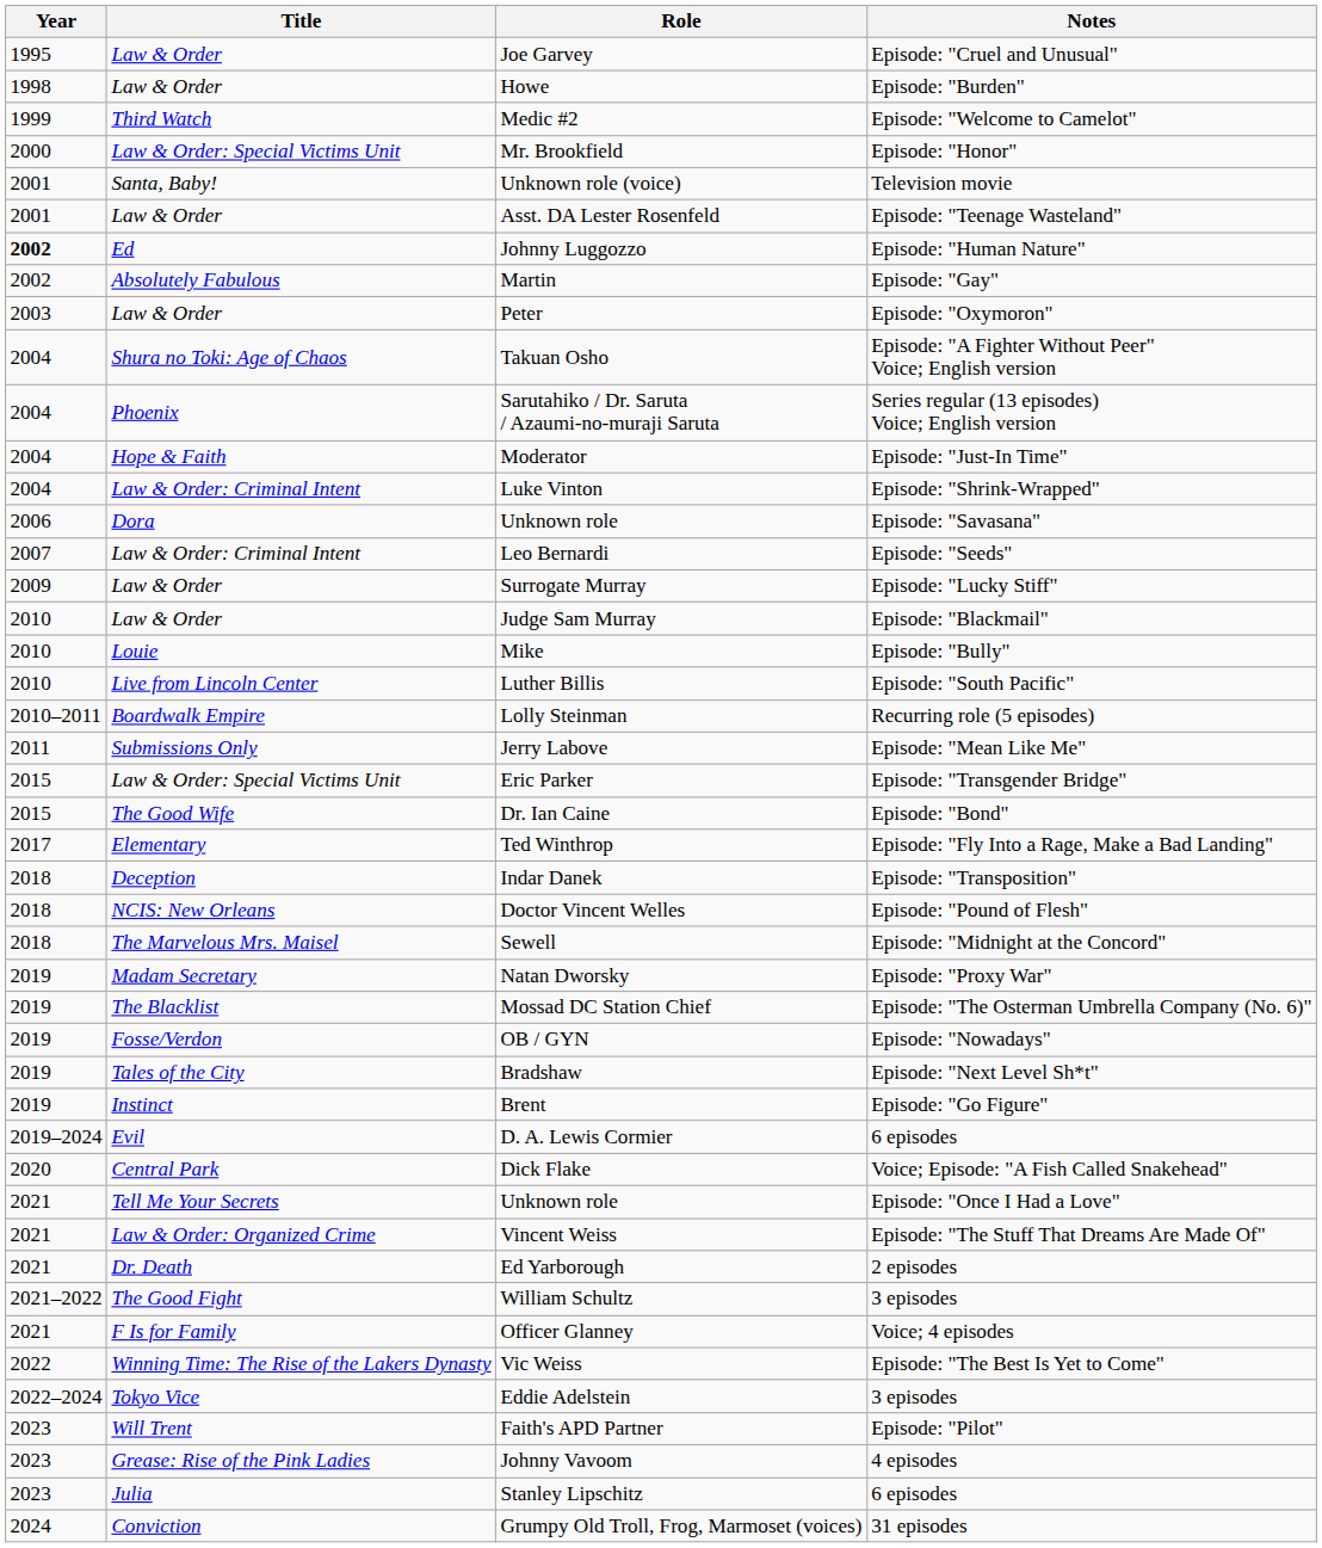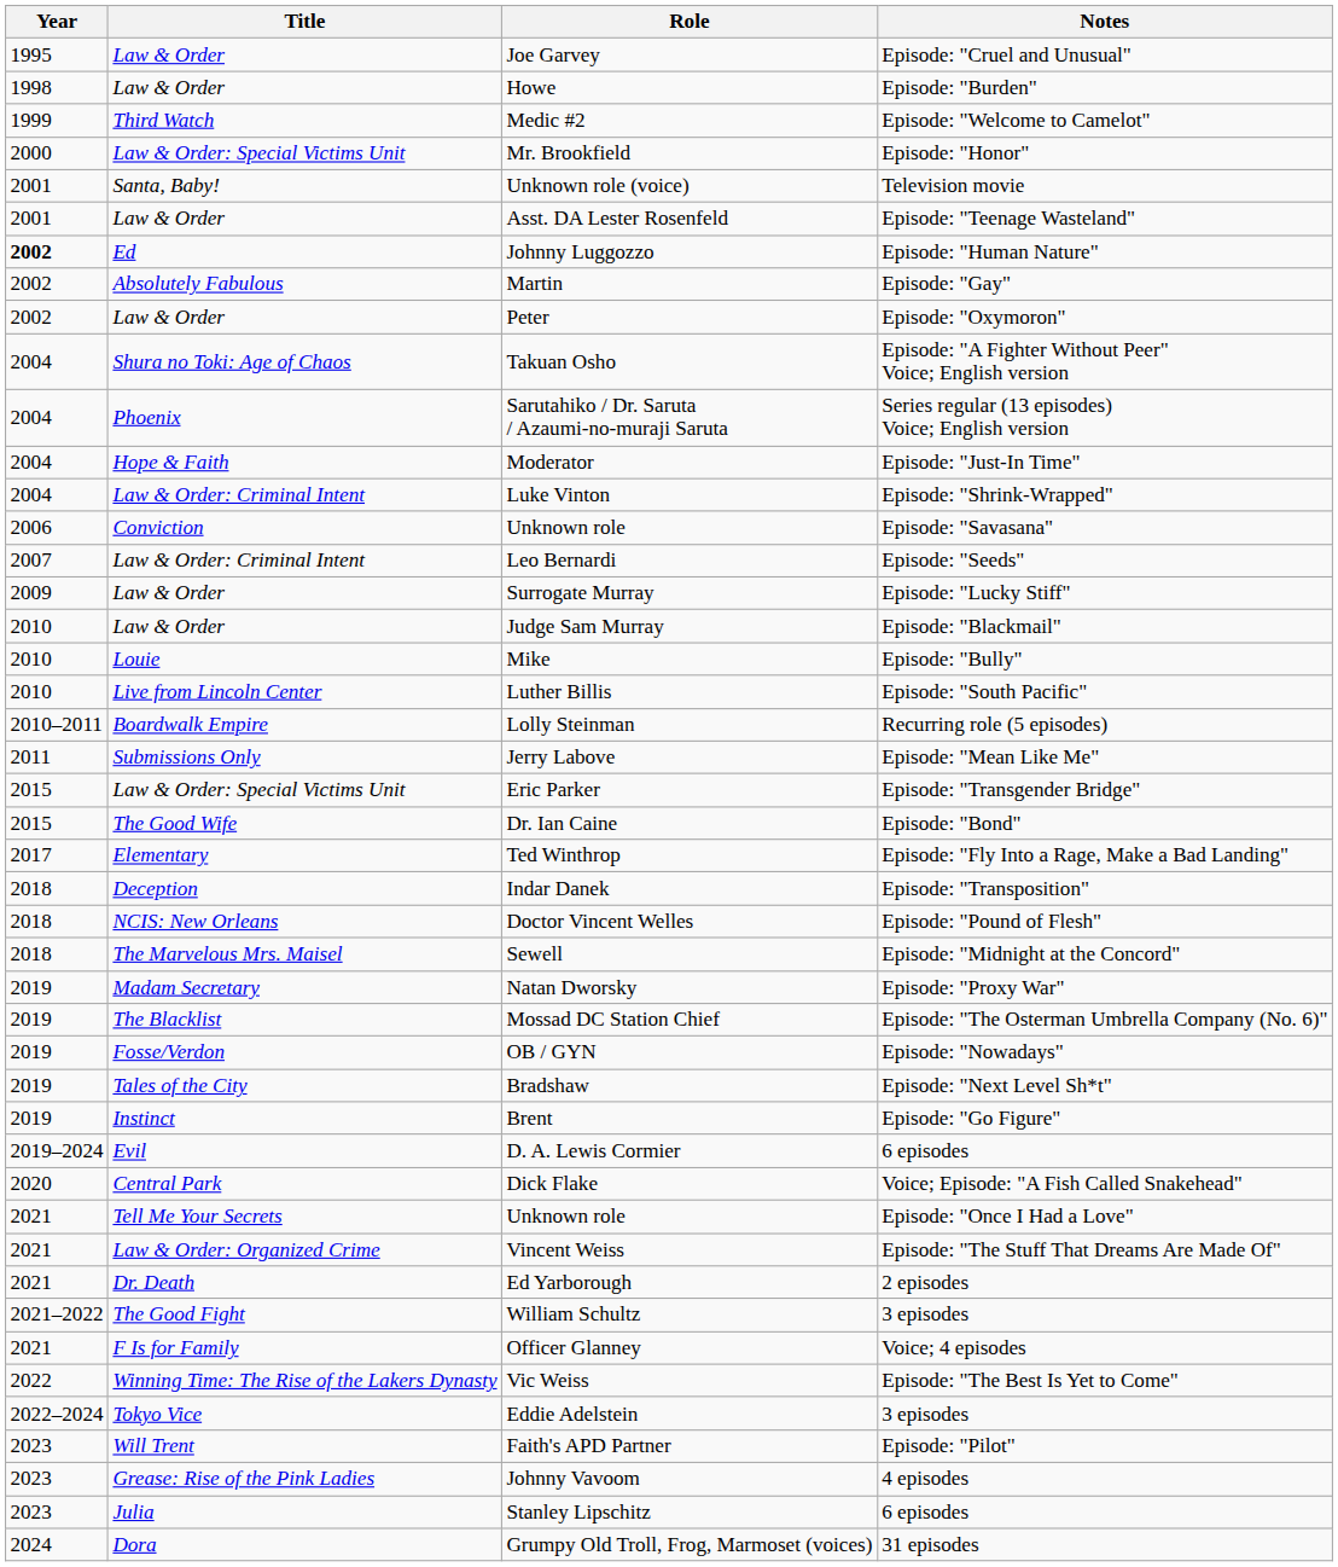 <table class="wikitable">
 <tr>
 <th>Year</th>
 <th>Title</th>
 <th>Role</th>
 <th>Notes</th>
 </tr>
 <tr>
 <td>1995</td>
 <td><em><a href='#'>Law & Order</a></em></td>
 <td>Joe Garvey</td>
 <td>Episode: "Cruel and Unusual"</td>
 </tr>
 <tr>
 <td>1998</td>
 <td><em>Law & Order</em></td>
 <td>Howe</td>
 <td>Episode: "Burden"</td>
 </tr>
 <tr>
 <td>1999</td>
 <td><em><a href='#'>Third Watch</a></em></td>
 <td>Medic #2</td>
 <td>Episode: "Welcome to Camelot"</td>
 </tr>
 <tr>
 <td>2000</td>
 <td><em><a href='#'>Law & Order: Special Victims Unit</a></em></td>
 <td>Mr. Brookfield</td>
 <td>Episode: "Honor"</td>
 </tr>
 <tr>
 <td>2001</td>
 <td><em>Santa, Baby!</em></td>
 <td>Unknown role (voice)</td>
 <td>Television movie</td>
 </tr>
 <tr>
 <td>2001</td>
 <td><em>Law & Order</em></td>
 <td>Asst. DA Lester Rosenfeld</td>
 <td>Episode: "Teenage Wasteland"</td>
 </tr>
 <tr>
 <td><strong>2002</strong></td>
 <td><em><a href='#'>Ed</a></em></td>
 <td>Johnny Luggozzo</td>
 <td>Episode: "Human Nature"</td>
 </tr>
 <tr>
 <td>2002</td>
 <td><em><a href='#'>Absolutely Fabulous</a></em></td>
 <td>Martin</td>
 <td>Episode: "Gay"</td>
 </tr>
 <tr>
-<td>2003</td>
+<td>2002</td>
 <td><em>Law & Order</em></td>
 <td>Peter</td>
 <td>Episode: "Oxymoron"</td>
 </tr>
 <tr>
 <td>2004</td>
 <td><em><a href='#'>Shura no Toki: Age of Chaos</a></em></td>
 <td>Takuan Osho</td>
 <td>Episode: "A Fighter Without Peer"<br>Voice; English version</td>
 </tr>
 <tr>
 <td>2004</td>
 <td><em><a href='#'>Phoenix</a></em></td>
 <td>Sarutahiko / Dr. Saruta <br> / Azaumi-no-muraji Saruta</td>
 <td>Series regular (13 episodes)<br>Voice; English version</td>
 </tr>
 <tr>
 <td>2004</td>
 <td><em><a href='#'>Hope & Faith</a></em></td>
 <td>Moderator</td>
 <td>Episode: "Just-In Time"</td>
 </tr>
 <tr>
 <td>2004</td>
 <td><em><a href='#'>Law & Order: Criminal Intent</a></em></td>
 <td>Luke Vinton</td>
 <td>Episode: "Shrink-Wrapped"</td>
 </tr>
 <tr>
 <td>2006</td>
-<td><em><a href='#'>Dora</a></em></td>
+<td><em><a href='#'>Conviction</a></em></td>
 <td>Unknown role</td>
 <td>Episode: "Savasana"</td>
 </tr>
 <tr>
 <td>2007</td>
 <td><em>Law & Order: Criminal Intent</em></td>
 <td>Leo Bernardi</td>
 <td>Episode: "Seeds"</td>
 </tr>
 <tr>
 <td>2009</td>
 <td><em>Law & Order</em></td>
 <td>Surrogate Murray</td>
 <td>Episode: "Lucky Stiff"</td>
 </tr>
 <tr>
 <td>2010</td>
 <td><em>Law & Order</em></td>
 <td>Judge Sam Murray</td>
 <td>Episode: "Blackmail"</td>
 </tr>
 <tr>
 <td>2010</td>
 <td><em><a href='#'>Louie</a></em></td>
 <td>Mike</td>
 <td>Episode: "Bully"</td>
 </tr>
 <tr>
 <td>2010</td>
 <td><em><a href='#'>Live from Lincoln Center</a></em></td>
 <td>Luther Billis</td>
 <td>Episode: "South Pacific"</td>
 </tr>
 <tr>
 <td>2010–2011</td>
 <td><em><a href='#'>Boardwalk Empire</a></em></td>
 <td>Lolly Steinman</td>
 <td>Recurring role (5 episodes)</td>
 </tr>
 <tr>
 <td>2011</td>
 <td><em><a href='#'>Submissions Only</a></em></td>
 <td>Jerry Labove</td>
 <td>Episode: "Mean Like Me"</td>
 </tr>
 <tr>
 <td>2015</td>
 <td><em>Law & Order: Special Victims Unit</em></td>
 <td>Eric Parker</td>
 <td>Episode: "Transgender Bridge"</td>
 </tr>
 <tr>
 <td>2015</td>
 <td><em><a href='#'>The Good Wife</a></em></td>
 <td>Dr. Ian Caine</td>
 <td>Episode: "Bond"</td>
 </tr>
 <tr>
 <td>2017</td>
 <td><em><a href='#'>Elementary</a></em></td>
 <td>Ted Winthrop</td>
 <td>Episode: "Fly Into a Rage, Make a Bad Landing"</td>
 </tr>
 <tr>
 <td>2018</td>
 <td><em><a href='#'>Deception</a></em></td>
 <td>Indar Danek</td>
 <td>Episode: "Transposition"</td>
 </tr>
 <tr>
 <td>2018</td>
 <td><em><a href='#'>NCIS: New Orleans</a></em></td>
 <td>Doctor Vincent Welles</td>
 <td>Episode: "Pound of Flesh"</td>
 </tr>
 <tr>
 <td>2018</td>
 <td><em><a href='#'>The Marvelous Mrs. Maisel</a></em></td>
 <td>Sewell</td>
 <td>Episode: "Midnight at the Concord"</td>
 </tr>
 <tr>
 <td>2019</td>
 <td><em><a href='#'>Madam Secretary</a></em></td>
 <td>Natan Dworsky</td>
 <td>Episode: "Proxy War"</td>
 </tr>
 <tr>
 <td>2019</td>
 <td><em><a href='#'>The Blacklist</a></em></td>
 <td>Mossad DC Station Chief</td>
 <td>Episode: "The Osterman Umbrella Company (No. 6)"</td>
 </tr>
 <tr>
 <td>2019</td>
 <td><em><a href='#'>Fosse/Verdon</a></em></td>
 <td>OB / GYN</td>
 <td>Episode: "Nowadays"</td>
 </tr>
 <tr>
 <td>2019</td>
 <td><em><a href='#'>Tales of the City</a></em></td>
 <td>Bradshaw</td>
 <td>Episode: "Next Level Sh*t"</td>
 </tr>
 <tr>
 <td>2019</td>
 <td><em><a href='#'>Instinct</a></em></td>
 <td>Brent</td>
 <td>Episode: "Go Figure"</td>
 </tr>
 <tr>
 <td>2019–2024</td>
 <td><em><a href='#'>Evil</a></em></td>
 <td>D. A. Lewis Cormier</td>
 <td>6 episodes</td>
 </tr>
 <tr>
 <td>2020</td>
 <td><em><a href='#'>Central Park</a></em></td>
 <td>Dick Flake</td>
 <td>Voice; Episode: "A Fish Called Snakehead"</td>
 </tr>
 <tr>
 <td>2021</td>
 <td><em><a href='#'>Tell Me Your Secrets</a></em></td>
 <td>Unknown role</td>
 <td>Episode: "Once I Had a Love"</td>
 </tr>
 <tr>
 <td>2021</td>
 <td><em><a href='#'>Law & Order: Organized Crime</a></em></td>
 <td>Vincent Weiss</td>
 <td>Episode: "The Stuff That Dreams Are Made Of"</td>
 </tr>
 <tr>
 <td>2021</td>
 <td><em><a href='#'>Dr. Death</a></em></td>
 <td>Ed Yarborough</td>
 <td>2 episodes</td>
 </tr>
 <tr>
 <td>2021–2022</td>
 <td><em><a href='#'>The Good Fight</a></em></td>
 <td>William Schultz</td>
 <td>3 episodes</td>
 </tr>
 <tr>
 <td>2021</td>
 <td><em><a href='#'>F Is for Family</a></em></td>
 <td>Officer Glanney</td>
 <td>Voice; 4 episodes</td>
 </tr>
 <tr>
 <td>2022</td>
 <td><em><a href='#'>Winning Time: The Rise of the Lakers Dynasty</a></em></td>
 <td>Vic Weiss</td>
 <td>Episode: "The Best Is Yet to Come"</td>
 </tr>
 <tr>
 <td>2022–2024</td>
 <td><em><a href='#'>Tokyo Vice</a></em></td>
 <td>Eddie Adelstein</td>
 <td>3 episodes</td>
 </tr>
 <tr>
 <td>2023</td>
 <td><em><a href='#'>Will Trent</a></em></td>
 <td>Faith's APD Partner</td>
 <td>Episode: "Pilot"</td>
 </tr>
 <tr>
 <td>2023</td>
 <td><em><a href='#'>Grease: Rise of the Pink Ladies</a></em></td>
 <td>Johnny Vavoom</td>
 <td>4 episodes</td>
 </tr>
 <tr>
 <td>2023</td>
 <td><em><a href='#'>Julia</a></em></td>
 <td>Stanley Lipschitz</td>
 <td>6 episodes</td>
 </tr>
 <tr>
 <td>2024</td>
-<td><em><a href='#'>Conviction</a></em></td>
+<td><em><a href='#'>Dora</a></em></td>
 <td>Grumpy Old Troll, Frog, Marmoset (voices)</td>
 <td>31 episodes</td>
 </tr>
 </table>
